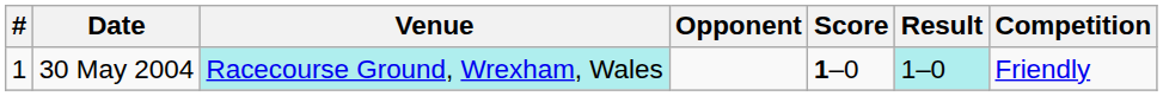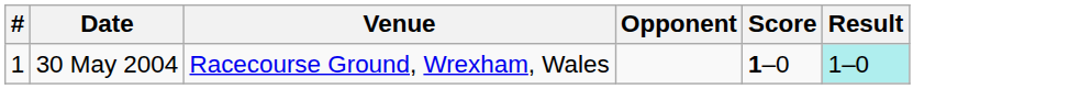 <table class="wikitable">
 <tr>
 <th>#</th>
 <th>Date</th>
 <th>Venue</th>
 <th>Opponent</th>
 <th>Score</th>
 <th>Result</th>
-<th>Competition</th>
 </tr>
 <tr>
 <td>1</td>
 <td>30 May 2004</td>
-<td style="background: paleturquoise;"><a href='#'>Racecourse Ground</a>, <a href='#'>Wrexham</a>, Wales</td>
+<td><a href='#'>Racecourse Ground</a>, <a href='#'>Wrexham</a>, Wales</td>
 <td></td>
 <td><strong>1</strong>–0</td>
 <td style="background: paleturquoise;">1–0</td>
-<td><a href='#'>Friendly</a></td>
 </tr>
 </table>
